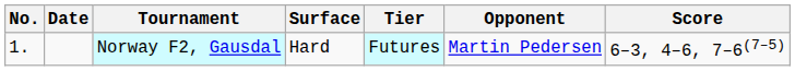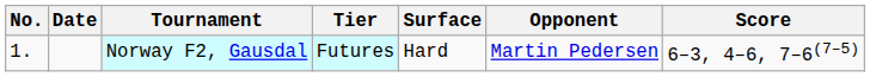 <table class="sortable wikitable">
 <tr>
 <th class="unsortable">No.</th>
 <th>Date</th>
 <th>Tournament</th>
+<th>Tier</th>
 <th>Surface</th>
-<th>Tier</th>
 <th>Opponent</th>
 <th class="unsortable">Score</th>
 </tr>
 <tr>
 <td>1.</td>
 <td></td>
 <td style="background:#cffcff;">Norway F2, <a href='#'>Gausdal</a></td>
+<td style="background:#cffcff;">Futures</td>
 <td>Hard</td>
-<td style="background:#cffcff;">Futures</td>
 <td> <a href='#'>Martin Pedersen</a></td>
 <td>6–3, 4–6, 7–6<sup>(7–5)</sup></td>
 </tr>
 </table>
